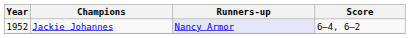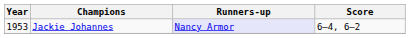 <table class="wikitable">
 <tr>
 <th>Year</th>
 <th width="200">Champions</th>
 <th width="200">Runners-up</th>
 <th width="125">Score</th>
 </tr>
 <tr>
-<td>1952 </td>
+<td>1953 </td>
 <td> <a href='#'>Jackie Johannes</a></td>
 <td style="background: lavender;"> <a href='#'>Nancy Armor</a></td>
 <td>6–4, 6–2</td>
 </tr>
 <tr>
 </tr>
 </table>
